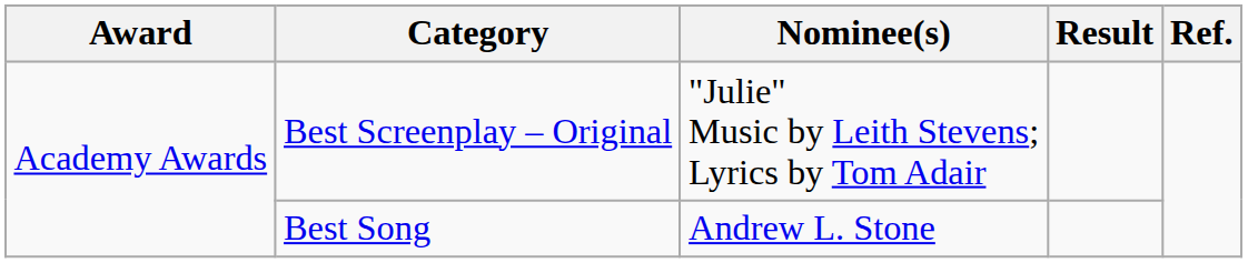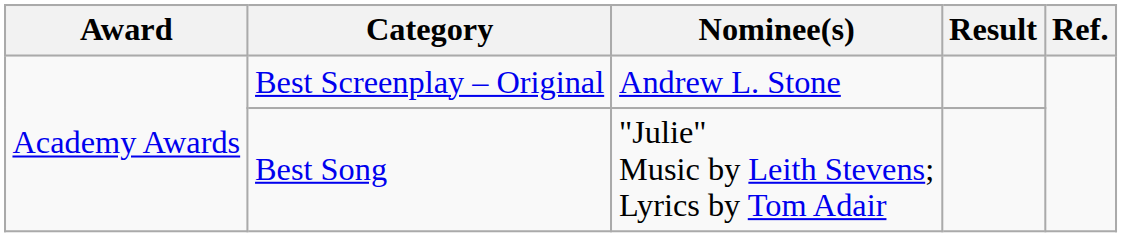 <table class="wikitable plainrowheaders">
 <tr>
 <th>Award</th>
 <th>Category</th>
 <th>Nominee(s)</th>
 <th>Result</th>
 <th>Ref.</th>
 </tr>
 <tr>
 <td rowspan="3"><a href='#'>Academy Awards</a></td>
 <td><a href='#'>Best Screenplay – Original</a></td>
-<td>"Julie" <br> Music by <a href='#'>Leith Stevens</a>; <br> Lyrics by <a href='#'>Tom Adair</a></td>
+<td><a href='#'>Andrew L. Stone</a></td>
 <td></td>
 <td align="center" rowspan="2"></td>
 </tr>
 <tr>
 <td><a href='#'>Best Song</a></td>
-<td><a href='#'>Andrew L. Stone</a></td>
+<td>"Julie" <br> Music by <a href='#'>Leith Stevens</a>; <br> Lyrics by <a href='#'>Tom Adair</a></td>
 <td></td>
 </tr>
 </table>
